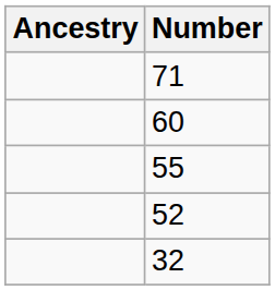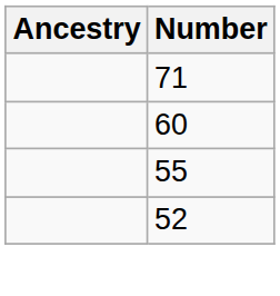 <table style="float: right;" class="wikitable sortable">
 <tr>
 <th>Ancestry</th>
 <th>Number</th>
 </tr>
 <tr>
 <td></td>
 <td>71</td>
 </tr>
 <tr>
 <td></td>
 <td>60</td>
 </tr>
 <tr>
 <td></td>
 <td>55</td>
 </tr>
 <tr>
 <td></td>
 <td>52</td>
 </tr>
-<tr>
-<td></td>
-<td>32</td>
-</tr>
 </table>
